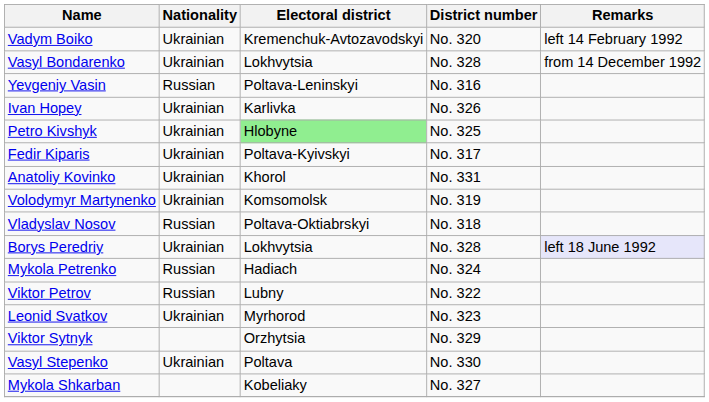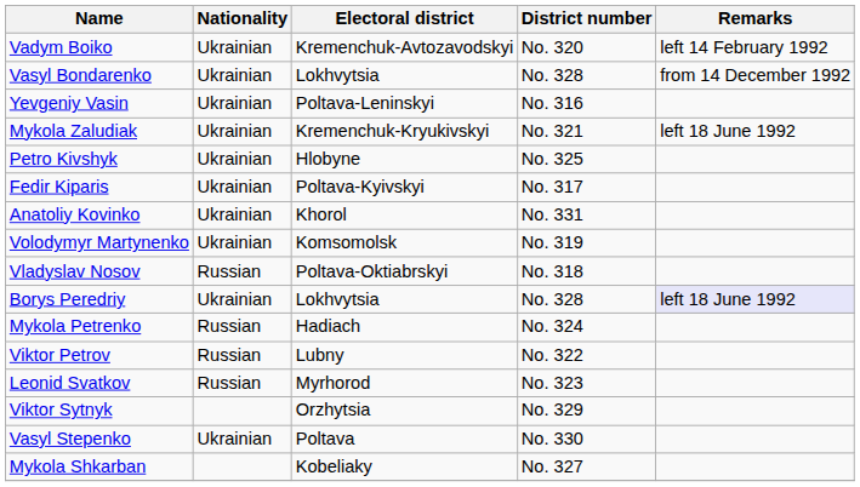 <table class="wikitable standard sortable">
 <tr>
 <th>Name</th>
 <th>Nationality</th>
 <th>Electoral district</th>
 <th>District number</th>
 <th>Remarks</th>
 </tr>
 <tr>
 <td><a href='#'>Vadym Boiko</a></td>
 <td>Ukrainian</td>
 <td>Kremenchuk-Avtozavodskyi</td>
 <td>No. 320</td>
 <td>left 14 February 1992</td>
 </tr>
 <tr>
 <td><a href='#'>Vasyl Bondarenko</a></td>
 <td>Ukrainian</td>
 <td>Lokhvytsia</td>
 <td>No. 328</td>
 <td>from 14 December 1992</td>
 </tr>
 <tr>
 <td><a href='#'>Yevgeniy Vasin</a></td>
-<td>Russian</td>
+<td>Ukrainian</td>
 <td>Poltava-Leninskyi</td>
 <td>No. 316</td>
 <td></td>
 </tr>
 <tr>
-<td><a href='#'>Ivan Hopey</a></td>
+<td><a href='#'>Mykola Zaludiak</a></td>
 <td>Ukrainian</td>
-<td>Karlivka</td>
-<td>No. 326</td>
-<td></td>
+<td>Kremenchuk-Kryukivskyi</td>
+<td>No. 321</td>
+<td>left 18 June 1992</td>
 </tr>
 <tr>
 <td><a href='#'>Petro Kivshyk</a></td>
 <td>Ukrainian</td>
-<td style="background: lightgreen;">Hlobyne</td>
+<td>Hlobyne</td>
 <td>No. 325</td>
 <td></td>
 </tr>
 <tr>
 <td><a href='#'>Fedir Kiparis</a></td>
 <td>Ukrainian</td>
 <td>Poltava-Kyivskyi</td>
 <td>No. 317</td>
 <td></td>
 </tr>
 <tr>
 <td><a href='#'>Anatoliy Kovinko</a></td>
 <td>Ukrainian</td>
 <td>Khorol</td>
 <td>No. 331</td>
 <td></td>
 </tr>
 <tr>
 <td><a href='#'>Volodymyr Martynenko</a></td>
 <td>Ukrainian</td>
 <td>Komsomolsk</td>
 <td>No. 319</td>
 <td></td>
 </tr>
 <tr>
 <td><a href='#'>Vladyslav Nosov</a></td>
 <td>Russian</td>
 <td>Poltava-Oktiabrskyi</td>
 <td>No. 318</td>
 <td></td>
 </tr>
 <tr>
 <td><a href='#'>Borys Peredriy</a></td>
 <td>Ukrainian</td>
 <td>Lokhvytsia</td>
 <td>No. 328</td>
 <td style="background: lavender;">left 18 June 1992</td>
 </tr>
 <tr>
 <td><a href='#'>Mykola Petrenko</a></td>
 <td>Russian</td>
 <td>Hadiach</td>
 <td>No. 324</td>
 <td></td>
 </tr>
 <tr>
 <td><a href='#'>Viktor Petrov</a></td>
 <td>Russian</td>
 <td>Lubny</td>
 <td>No. 322</td>
 <td></td>
 </tr>
 <tr>
 <td><a href='#'>Leonid Svatkov</a></td>
-<td>Ukrainian</td>
+<td>Russian</td>
 <td>Myrhorod</td>
 <td>No. 323</td>
 <td></td>
 </tr>
 <tr>
 <td><a href='#'>Viktor Sytnyk</a></td>
 <td></td>
 <td>Orzhytsia</td>
 <td>No. 329</td>
 <td></td>
 </tr>
 <tr>
 <td><a href='#'>Vasyl Stepenko</a></td>
 <td>Ukrainian</td>
 <td>Poltava</td>
 <td>No. 330</td>
 <td></td>
 </tr>
 <tr>
 <td><a href='#'>Mykola Shkarban</a></td>
 <td></td>
 <td>Kobeliaky</td>
 <td>No. 327</td>
 <td></td>
 </tr>
 <tr>
 </tr>
 </table>
